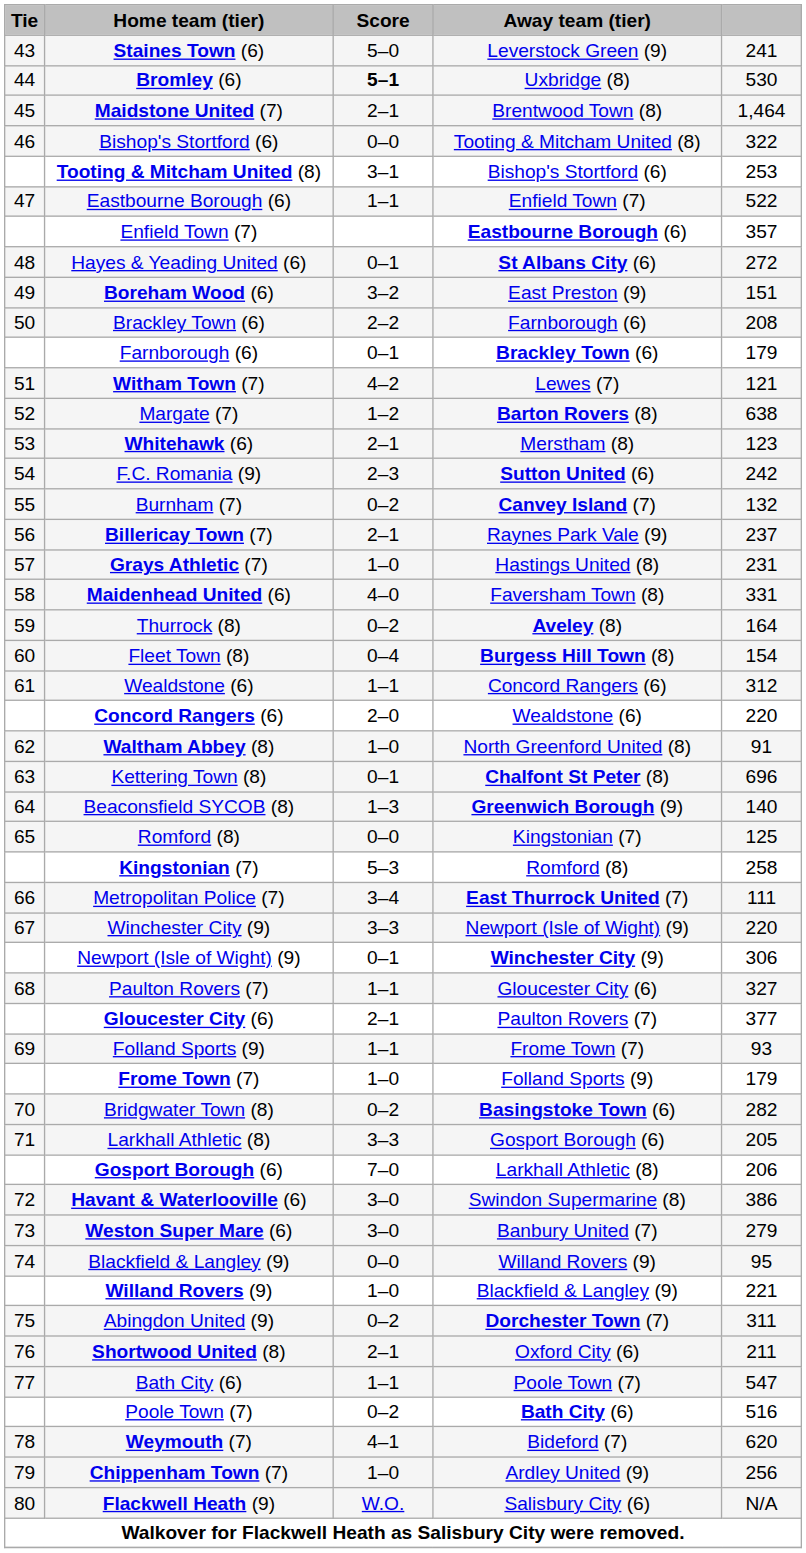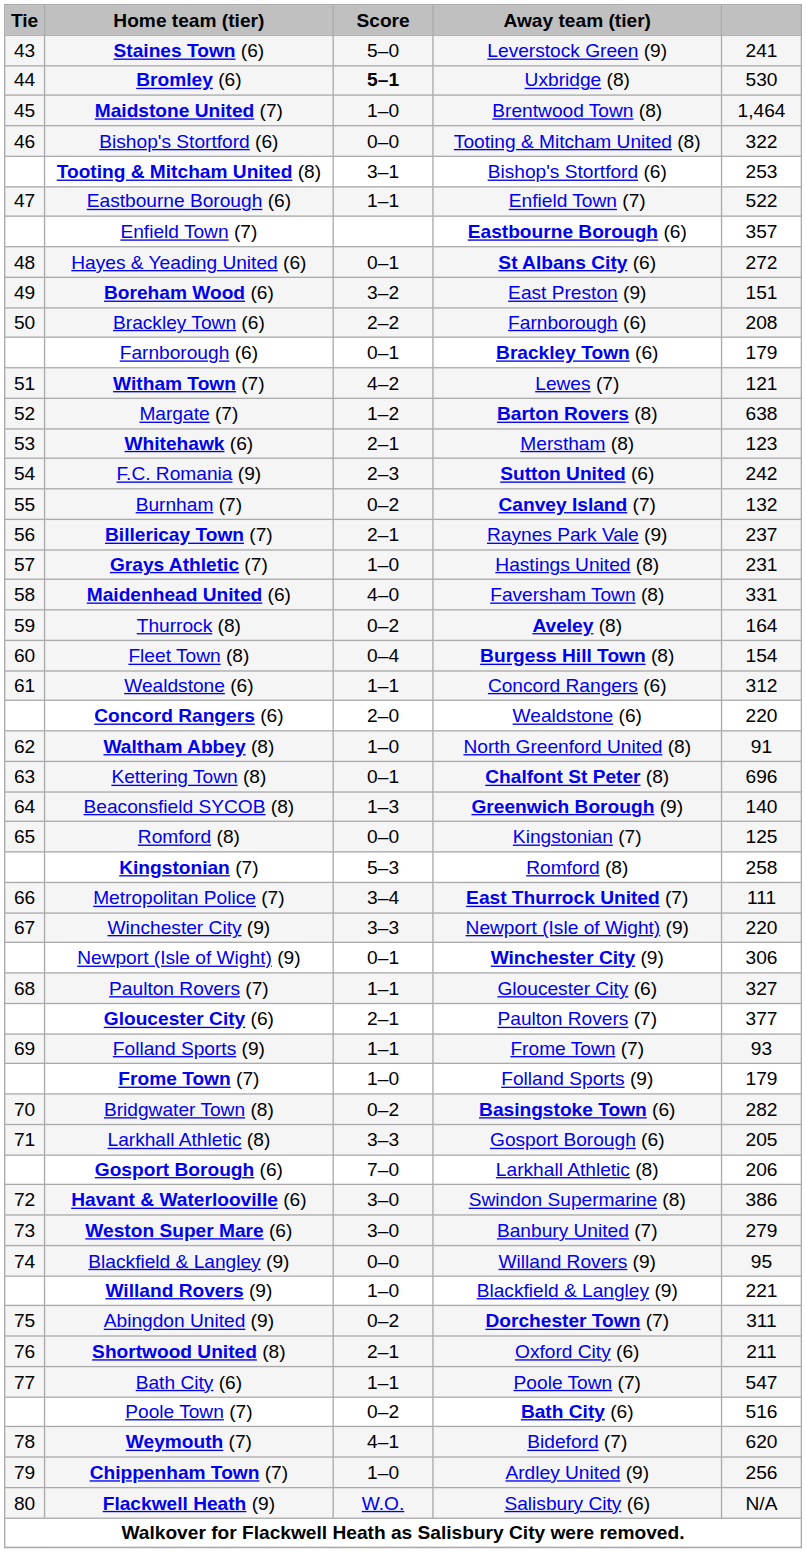 <table class="wikitable" style="width: 600px; background:WhiteSmoke; text-align:center; font-size:90%">
 <tr>
 <td scope="col" style="width:  5.00%; background:silver;"><strong>Tie</strong></td>
 <td scope="col" style="width: 36.25%; background:silver;"><strong>Home team (tier)</strong></td>
 <td scope="col" style="width: 12.50%; background:silver;"><strong>Score</strong></td>
 <td scope="col" style="width: 36.25%; background:silver;"><strong>Away team (tier)</strong></td>
 <td scope="col" style="width: 10.00%; background:silver;"><strong></strong></td>
 </tr>
 <tr>
 <td>43</td>
 <td><strong><a href='#'>Staines Town</a></strong> (6)</td>
 <td>5–0</td>
 <td><a href='#'>Leverstock Green</a> (9)</td>
 <td>241</td>
 </tr>
 <tr>
 <td>44</td>
 <td><strong><a href='#'>Bromley</a></strong> (6)</td>
 <td><strong>5–1</strong></td>
 <td><a href='#'>Uxbridge</a> (8)</td>
 <td>530</td>
 </tr>
 <tr>
 <td>45</td>
 <td><strong><a href='#'>Maidstone United</a></strong> (7)</td>
-<td>2–1</td>
+<td>1–0</td>
 <td><a href='#'>Brentwood Town</a> (8)</td>
 <td>1,464</td>
 </tr>
 <tr>
 <td>46</td>
 <td><a href='#'>Bishop's Stortford</a> (6)</td>
 <td>0–0</td>
 <td><a href='#'>Tooting & Mitcham United</a> (8)</td>
 <td>322</td>
 </tr>
 <tr style="background:white;">
 <td><em></em></td>
 <td><strong><a href='#'>Tooting & Mitcham United</a></strong> (8)</td>
 <td>3–1</td>
 <td><a href='#'>Bishop's Stortford</a> (6)</td>
 <td>253</td>
 </tr>
 <tr>
 <td>47</td>
 <td><a href='#'>Eastbourne Borough</a> (6)</td>
 <td>1–1</td>
 <td><a href='#'>Enfield Town</a> (7)</td>
 <td>522</td>
 </tr>
 <tr style="background:white;">
 <td><em></em></td>
 <td><a href='#'>Enfield Town</a> (7)</td>
 <td></td>
 <td><strong><a href='#'>Eastbourne Borough</a></strong> (6)</td>
 <td>357</td>
 </tr>
 <tr>
 <td>48</td>
 <td><a href='#'>Hayes & Yeading United</a> (6)</td>
 <td>0–1</td>
 <td><strong><a href='#'>St Albans City</a></strong> (6)</td>
 <td>272</td>
 </tr>
 <tr>
 <td>49</td>
 <td><strong><a href='#'>Boreham Wood</a></strong> (6)</td>
 <td>3–2</td>
 <td><a href='#'>East Preston</a> (9)</td>
 <td>151</td>
 </tr>
 <tr>
 <td>50</td>
 <td><a href='#'>Brackley Town</a> (6)</td>
 <td>2–2</td>
 <td><a href='#'>Farnborough</a> (6)</td>
 <td>208</td>
 </tr>
 <tr style="background:white;">
 <td><em></em></td>
 <td><a href='#'>Farnborough</a> (6)</td>
 <td>0–1</td>
 <td><strong><a href='#'>Brackley Town</a></strong> (6)</td>
 <td>179</td>
 </tr>
 <tr>
 <td>51</td>
 <td><strong><a href='#'>Witham Town</a></strong> (7)</td>
 <td>4–2</td>
 <td><a href='#'>Lewes</a> (7)</td>
 <td>121</td>
 </tr>
 <tr>
 <td>52</td>
 <td><a href='#'>Margate</a> (7)</td>
 <td>1–2</td>
 <td><strong><a href='#'>Barton Rovers</a></strong> (8)</td>
 <td>638</td>
 </tr>
 <tr>
 <td>53</td>
 <td><strong><a href='#'>Whitehawk</a></strong> (6)</td>
 <td>2–1</td>
 <td><a href='#'>Merstham</a> (8)</td>
 <td>123</td>
 </tr>
 <tr>
 <td>54</td>
 <td><a href='#'>F.C. Romania</a> (9)</td>
 <td>2–3</td>
 <td><strong><a href='#'>Sutton United</a></strong> (6)</td>
 <td>242</td>
 </tr>
 <tr>
 <td>55</td>
 <td><a href='#'>Burnham</a> (7)</td>
 <td>0–2</td>
 <td><strong><a href='#'>Canvey Island</a></strong> (7)</td>
 <td>132</td>
 </tr>
 <tr>
 <td>56</td>
 <td><strong><a href='#'>Billericay Town</a></strong> (7)</td>
 <td>2–1</td>
 <td><a href='#'>Raynes Park Vale</a> (9)</td>
 <td>237</td>
 </tr>
 <tr>
 <td>57</td>
 <td><strong><a href='#'>Grays Athletic</a></strong> (7)</td>
 <td>1–0</td>
 <td><a href='#'>Hastings United</a> (8)</td>
 <td>231</td>
 </tr>
 <tr>
 <td>58</td>
 <td><strong><a href='#'>Maidenhead United</a></strong> (6)</td>
 <td>4–0</td>
 <td><a href='#'>Faversham Town</a> (8)</td>
 <td>331</td>
 </tr>
 <tr>
 <td>59</td>
 <td><a href='#'>Thurrock</a> (8)</td>
 <td>0–2</td>
 <td><strong><a href='#'>Aveley</a></strong> (8)</td>
 <td>164</td>
 </tr>
 <tr>
 <td>60</td>
 <td><a href='#'>Fleet Town</a> (8)</td>
 <td>0–4</td>
 <td><strong><a href='#'>Burgess Hill Town</a></strong> (8)</td>
 <td>154</td>
 </tr>
 <tr>
 <td>61</td>
 <td><a href='#'>Wealdstone</a> (6)</td>
 <td>1–1</td>
 <td><a href='#'>Concord Rangers</a> (6)</td>
 <td>312</td>
 </tr>
 <tr style="background:white;">
 <td><em></em></td>
 <td><strong><a href='#'>Concord Rangers</a></strong> (6)</td>
 <td>2–0</td>
 <td><a href='#'>Wealdstone</a> (6)</td>
 <td>220</td>
 </tr>
 <tr>
 <td>62</td>
 <td><strong><a href='#'>Waltham Abbey</a></strong> (8)</td>
 <td>1–0</td>
 <td><a href='#'>North Greenford United</a> (8)</td>
 <td>91</td>
 </tr>
 <tr>
 <td>63</td>
 <td><a href='#'>Kettering Town</a> (8)</td>
 <td>0–1</td>
 <td><strong><a href='#'>Chalfont St Peter</a></strong> (8)</td>
 <td>696</td>
 </tr>
 <tr>
 <td>64</td>
 <td><a href='#'>Beaconsfield SYCOB</a> (8)</td>
 <td>1–3</td>
 <td><strong><a href='#'>Greenwich Borough</a></strong> (9)</td>
 <td>140</td>
 </tr>
 <tr>
 <td>65</td>
 <td><a href='#'>Romford</a> (8)</td>
 <td>0–0</td>
 <td><a href='#'>Kingstonian</a> (7)</td>
 <td>125</td>
 </tr>
 <tr style="background:white;">
 <td><em></em></td>
 <td><strong><a href='#'>Kingstonian</a></strong> (7)</td>
 <td>5–3 </td>
 <td><a href='#'>Romford</a> (8)</td>
 <td>258</td>
 </tr>
 <tr>
 <td>66</td>
 <td><a href='#'>Metropolitan Police</a> (7)</td>
 <td>3–4</td>
 <td><strong><a href='#'>East Thurrock United</a></strong> (7)</td>
 <td>111</td>
 </tr>
 <tr>
 <td>67</td>
 <td><a href='#'>Winchester City</a> (9)</td>
 <td>3–3</td>
 <td><a href='#'>Newport (Isle of Wight)</a> (9)</td>
 <td>220</td>
 </tr>
 <tr style="background:white;">
 <td><em></em></td>
 <td><a href='#'>Newport (Isle of Wight)</a> (9)</td>
 <td>0–1</td>
 <td><strong><a href='#'>Winchester City</a></strong> (9)</td>
 <td>306</td>
 </tr>
 <tr>
 <td>68</td>
 <td><a href='#'>Paulton Rovers</a> (7)</td>
 <td>1–1</td>
 <td><a href='#'>Gloucester City</a> (6)</td>
 <td>327</td>
 </tr>
 <tr style="background:white;">
 <td><em></em></td>
 <td><strong><a href='#'>Gloucester City</a></strong> (6)</td>
 <td>2–1</td>
 <td><a href='#'>Paulton Rovers</a> (7)</td>
 <td>377</td>
 </tr>
 <tr>
 <td>69</td>
 <td><a href='#'>Folland Sports</a> (9)</td>
 <td>1–1</td>
 <td><a href='#'>Frome Town</a> (7)</td>
 <td>93</td>
 </tr>
 <tr style="background:white;">
 <td><em></em></td>
 <td><strong><a href='#'>Frome Town</a></strong> (7)</td>
 <td>1–0</td>
 <td><a href='#'>Folland Sports</a> (9)</td>
 <td>179</td>
 </tr>
 <tr>
 <td>70</td>
 <td><a href='#'>Bridgwater Town</a> (8)</td>
 <td>0–2</td>
 <td><strong><a href='#'>Basingstoke Town</a></strong> (6)</td>
 <td>282</td>
 </tr>
 <tr>
 <td>71</td>
 <td><a href='#'>Larkhall Athletic</a> (8)</td>
 <td>3–3</td>
 <td><a href='#'>Gosport Borough</a> (6)</td>
 <td>205</td>
 </tr>
 <tr style="background:white;">
 <td><em></em></td>
 <td><strong><a href='#'>Gosport Borough</a></strong> (6)</td>
 <td>7–0</td>
 <td><a href='#'>Larkhall Athletic</a> (8)</td>
 <td>206</td>
 </tr>
 <tr>
 <td>72</td>
 <td><strong><a href='#'>Havant & Waterlooville</a></strong> (6)</td>
 <td>3–0</td>
 <td><a href='#'>Swindon Supermarine</a> (8)</td>
 <td>386</td>
 </tr>
 <tr>
 <td>73</td>
 <td><strong><a href='#'>Weston Super Mare</a></strong> (6)</td>
 <td>3–0</td>
 <td><a href='#'>Banbury United</a> (7)</td>
 <td>279</td>
 </tr>
 <tr>
 <td>74</td>
 <td><a href='#'>Blackfield & Langley</a> (9)</td>
 <td>0–0</td>
 <td><a href='#'>Willand Rovers</a> (9)</td>
 <td>95</td>
 </tr>
 <tr style="background:white;">
 <td><em></em></td>
 <td><strong><a href='#'>Willand Rovers</a></strong> (9)</td>
 <td>1–0</td>
 <td><a href='#'>Blackfield & Langley</a> (9)</td>
 <td>221</td>
 </tr>
 <tr>
 <td>75</td>
 <td><a href='#'>Abingdon United</a> (9)</td>
 <td>0–2</td>
 <td><strong><a href='#'>Dorchester Town</a></strong> (7)</td>
 <td>311</td>
 </tr>
 <tr>
 <td>76</td>
 <td><strong><a href='#'>Shortwood United</a></strong> (8)</td>
 <td>2–1</td>
 <td><a href='#'>Oxford City</a> (6)</td>
 <td>211</td>
 </tr>
 <tr>
 <td>77</td>
 <td><a href='#'>Bath City</a> (6)</td>
 <td>1–1</td>
 <td><a href='#'>Poole Town</a> (7)</td>
 <td>547</td>
 </tr>
 <tr style="background:white;">
 <td><em></em></td>
 <td><a href='#'>Poole Town</a> (7)</td>
 <td>0–2</td>
 <td><strong><a href='#'>Bath City</a></strong> (6)</td>
 <td>516</td>
 </tr>
 <tr>
 <td>78</td>
 <td><strong><a href='#'>Weymouth</a></strong> (7)</td>
 <td>4–1</td>
 <td><a href='#'>Bideford</a> (7)</td>
 <td>620</td>
 </tr>
 <tr>
 <td>79</td>
 <td><strong><a href='#'>Chippenham Town</a></strong> (7)</td>
 <td>1–0</td>
 <td><a href='#'>Ardley United</a> (9)</td>
 <td>256</td>
 </tr>
 <tr>
 <td>80</td>
 <td><strong><a href='#'>Flackwell Heath</a></strong> (9)</td>
 <td><a href='#'>W.O.</a></td>
 <td><a href='#'>Salisbury City</a> (6)</td>
 <td>N/A</td>
 </tr>
 <tr>
 <th colspan="5" style="background:white;">Walkover for Flackwell Heath as Salisbury City were removed.</th>
 </tr>
 <tr>
 </tr>
 </table>
